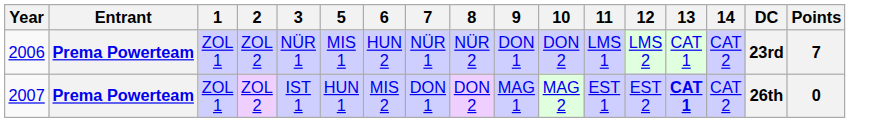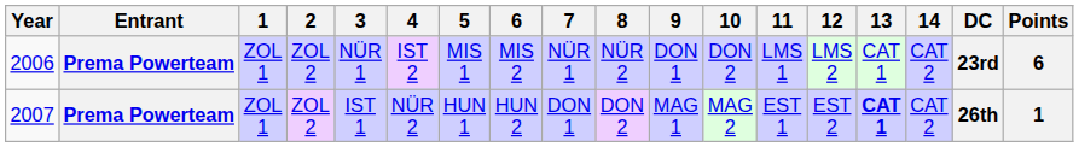 <table class="wikitable" style="text-align:center; font-size:85%">
 <tr>
 <th>Year</th>
 <th>Entrant</th>
 <th>1</th>
 <th>2</th>
 <th>3</th>
+<th>4</th>
 <th>5</th>
 <th>6</th>
 <th>7</th>
 <th>8</th>
 <th>9</th>
 <th>10</th>
 <th>11</th>
 <th>12</th>
 <th>13</th>
 <th>14</th>
 <th>DC</th>
 <th>Points</th>
 </tr>
 <tr>
 <td><a href='#'>2006</a></td>
 <th nowrap><a href='#'>Prema Powerteam</a></th>
 <td style="background:#cfcfff;"><a href='#'>ZOL<br>1</a><br></td>
 <td style="background:#cfcfff;"><a href='#'>ZOL<br>2</a><br></td>
 <td style="background:#cfcfff;"><a href='#'>NÜR<br>1</a><br></td>
+<td style="background:#efcfff;"><a href='#'>IST<br>2</a><br></td>
 <td style="background:#cfcfff;"><a href='#'>MIS<br>1</a><br></td>
-<td style="background:#cfcfff;"><a href='#'>HUN<br>2</a><br></td>
+<td style="background:#cfcfff;"><a href='#'>MIS<br>2</a><br></td>
 <td style="background:#cfcfff;"><a href='#'>NÜR<br>1</a><br></td>
 <td style="background:#cfcfff;"><a href='#'>NÜR<br>2</a><br></td>
 <td style="background:#cfcfff;"><a href='#'>DON<br>1</a><br></td>
 <td style="background:#cfcfff;"><a href='#'>DON<br>2</a><br></td>
 <td style="background:#cfcfff;"><a href='#'>LMS<br>1</a><br></td>
 <td style="background:#dfffdf;"><a href='#'>LMS<br>2</a><br></td>
 <td style="background:#dfffdf;"><a href='#'>CAT<br>1</a><br></td>
 <td style="background:#cfcfff;"><a href='#'>CAT<br>2</a><br></td>
 <th>23rd</th>
-<th>7</th>
+<th>6</th>
 </tr>
 <tr>
 <td><a href='#'>2007</a></td>
 <th nowrap><a href='#'>Prema Powerteam</a></th>
 <td style="background:#cfcfff;"><a href='#'>ZOL<br>1</a><br></td>
 <td style="background:#efcfff;"><a href='#'>ZOL<br>2</a><br></td>
 <td style="background:#cfcfff;"><a href='#'>IST<br>1</a><br></td>
+<td style="background:#cfcfff;"><a href='#'>NÜR<br>2</a><br></td>
 <td style="background:#cfcfff;"><a href='#'>HUN<br>1</a><br></td>
-<td style="background:#cfcfff;"><a href='#'>MIS<br>2</a><br></td>
+<td style="background:#cfcfff;"><a href='#'>HUN<br>2</a><br></td>
 <td style="background:#cfcfff;"><a href='#'>DON<br>1</a><br></td>
 <td style="background:#efcfff;"><a href='#'>DON<br>2</a><br></td>
 <td style="background:#cfcfff;"><a href='#'>MAG<br>1</a><br></td>
 <td style="background:#dfffdf;"><a href='#'>MAG<br>2</a><br></td>
 <td style="background:#cfcfff;"><a href='#'>EST<br>1</a><br></td>
 <td style="background:#cfcfff;"><a href='#'>EST<br>2</a><br></td>
 <td style="background:#cfcfff;"><strong><a href='#'>CAT<br>1</a><br></strong></td>
 <td style="background:#cfcfff;"><a href='#'>CAT<br>2</a><br></td>
 <th>26th</th>
-<th>0</th>
+<th>1</th>
 </tr>
 </table>
